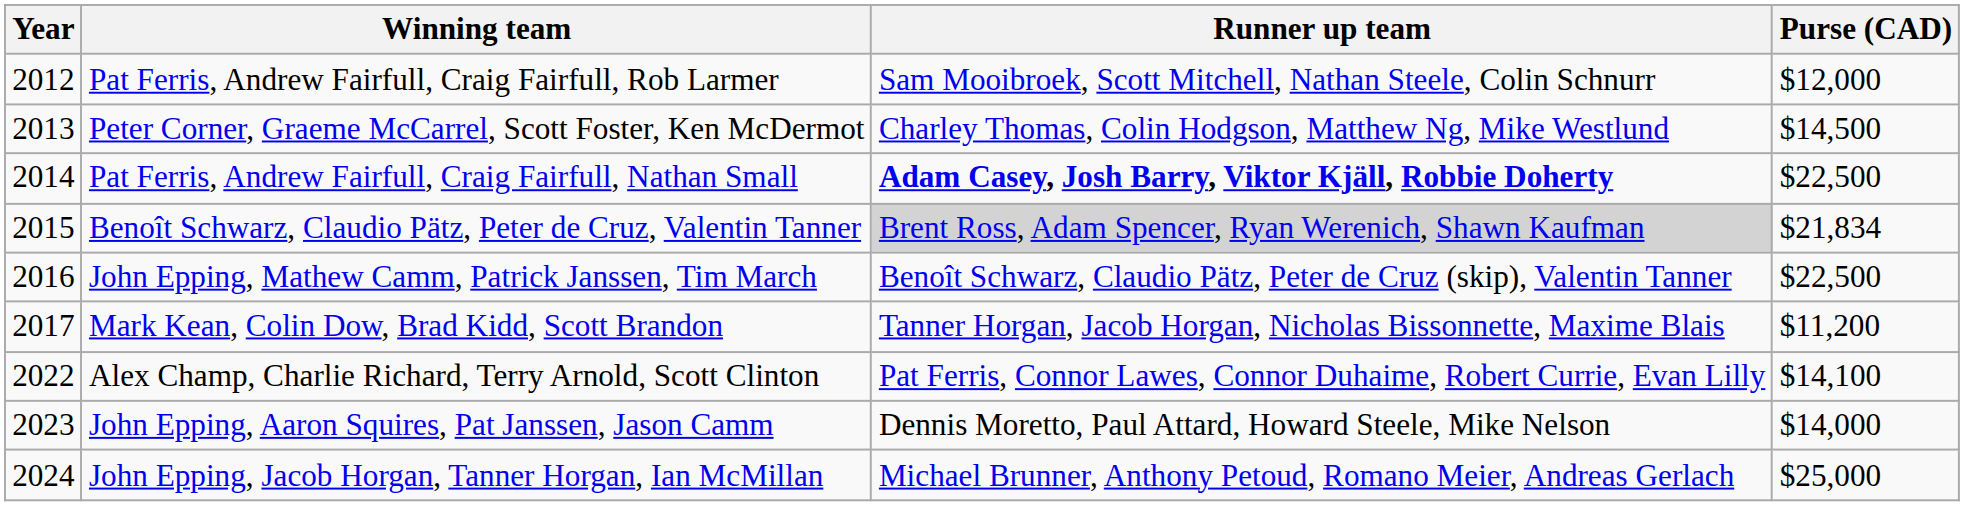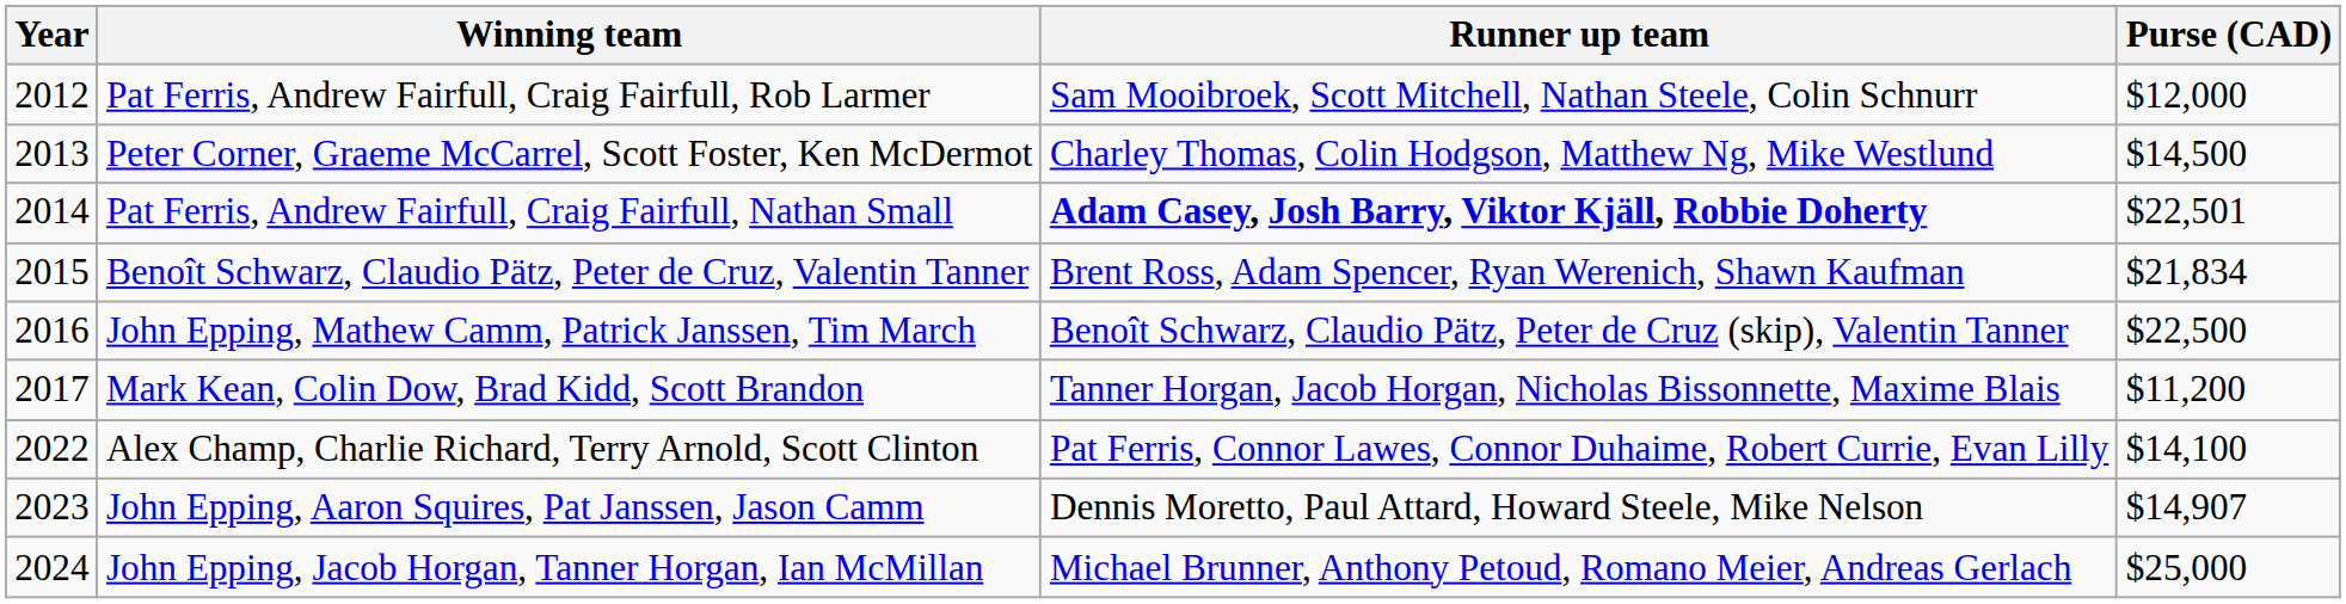 <table class="wikitable">
 <tr>
 <th scope="col">Year</th>
 <th scope="col">Winning team</th>
 <th scope="col">Runner up team</th>
 <th scope="col">Purse (CAD)</th>
 </tr>
 <tr>
 <td>2012</td>
 <td> <a href='#'>Pat Ferris</a>, Andrew Fairfull, Craig Fairfull, Rob Larmer</td>
 <td> <a href='#'>Sam Mooibroek</a>, <a href='#'>Scott Mitchell</a>, <a href='#'>Nathan Steele</a>, Colin Schnurr</td>
 <td>$12,000</td>
 </tr>
 <tr>
 <td>2013</td>
 <td> <a href='#'>Peter Corner</a>, <a href='#'>Graeme McCarrel</a>, Scott Foster, Ken McDermot</td>
 <td> <a href='#'>Charley Thomas</a>, <a href='#'>Colin Hodgson</a>, <a href='#'>Matthew Ng</a>, <a href='#'>Mike Westlund</a></td>
 <td>$14,500</td>
 </tr>
 <tr>
 <td>2014</td>
 <td> <a href='#'>Pat Ferris</a>, <a href='#'>Andrew Fairfull</a>, <a href='#'>Craig Fairfull</a>, <a href='#'>Nathan Small</a></td>
 <td><strong> <a href='#'>Adam Casey</a>, <a href='#'>Josh Barry</a>, <a href='#'>Viktor Kjäll</a>, <a href='#'>Robbie Doherty</a></strong></td>
-<td>$22,500</td>
+<td>$22,501</td>
 </tr>
 <tr>
 <td>2015</td>
 <td> <a href='#'>Benoît Schwarz</a>, <a href='#'>Claudio Pätz</a>, <a href='#'>Peter de Cruz</a>, <a href='#'>Valentin Tanner</a></td>
-<td style="background: lightgrey;"> <a href='#'>Brent Ross</a>, <a href='#'>Adam Spencer</a>, <a href='#'>Ryan Werenich</a>, <a href='#'>Shawn Kaufman</a></td>
+<td> <a href='#'>Brent Ross</a>, <a href='#'>Adam Spencer</a>, <a href='#'>Ryan Werenich</a>, <a href='#'>Shawn Kaufman</a></td>
 <td>$21,834</td>
 </tr>
 <tr>
 <td>2016</td>
 <td> <a href='#'>John Epping</a>, <a href='#'>Mathew Camm</a>, <a href='#'>Patrick Janssen</a>, <a href='#'>Tim March</a></td>
 <td> <a href='#'>Benoît Schwarz</a>, <a href='#'>Claudio Pätz</a>, <a href='#'>Peter de Cruz</a> (skip), <a href='#'>Valentin Tanner</a></td>
 <td>$22,500</td>
 </tr>
 <tr>
 <td>2017</td>
 <td> <a href='#'>Mark Kean</a>, <a href='#'>Colin Dow</a>, <a href='#'>Brad Kidd</a>, <a href='#'>Scott Brandon</a></td>
 <td> <a href='#'>Tanner Horgan</a>, <a href='#'>Jacob Horgan</a>, <a href='#'>Nicholas Bissonnette</a>, <a href='#'>Maxime Blais</a></td>
 <td>$11,200</td>
 </tr>
 <tr>
 <td>2022</td>
 <td> Alex Champ, Charlie Richard, Terry Arnold, Scott Clinton</td>
 <td> <a href='#'>Pat Ferris</a>, <a href='#'>Connor Lawes</a>, <a href='#'>Connor Duhaime</a>, <a href='#'>Robert Currie</a>, <a href='#'>Evan Lilly</a></td>
 <td>$14,100</td>
 </tr>
 <tr>
 <td>2023</td>
 <td> <a href='#'>John Epping</a>, <a href='#'>Aaron Squires</a>, <a href='#'>Pat Janssen</a>, <a href='#'>Jason Camm</a></td>
 <td> Dennis Moretto, Paul Attard, Howard Steele, Mike Nelson</td>
-<td>$14,000</td>
+<td>$14,907</td>
 </tr>
 <tr>
 <td>2024</td>
 <td> <a href='#'>John Epping</a>, <a href='#'>Jacob Horgan</a>, <a href='#'>Tanner Horgan</a>, <a href='#'>Ian McMillan</a></td>
 <td> <a href='#'>Michael Brunner</a>, <a href='#'>Anthony Petoud</a>, <a href='#'>Romano Meier</a>, <a href='#'>Andreas Gerlach</a></td>
 <td>$25,000</td>
 </tr>
 </table>
